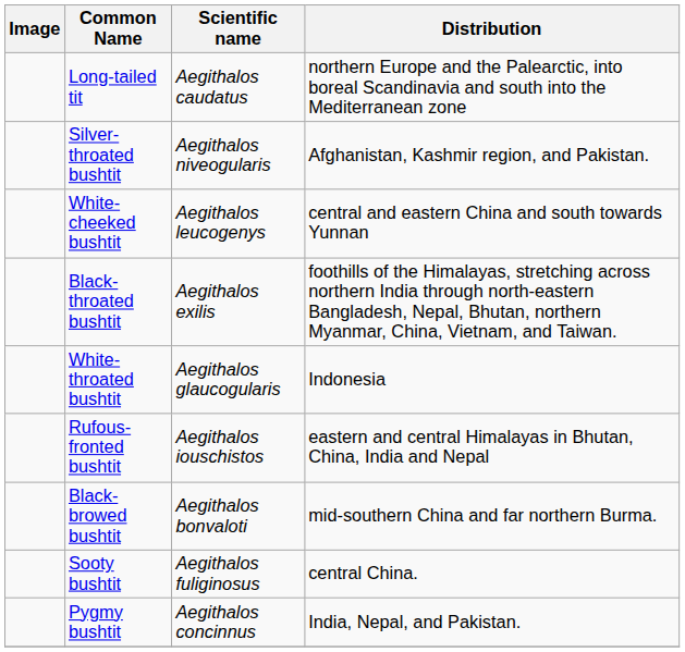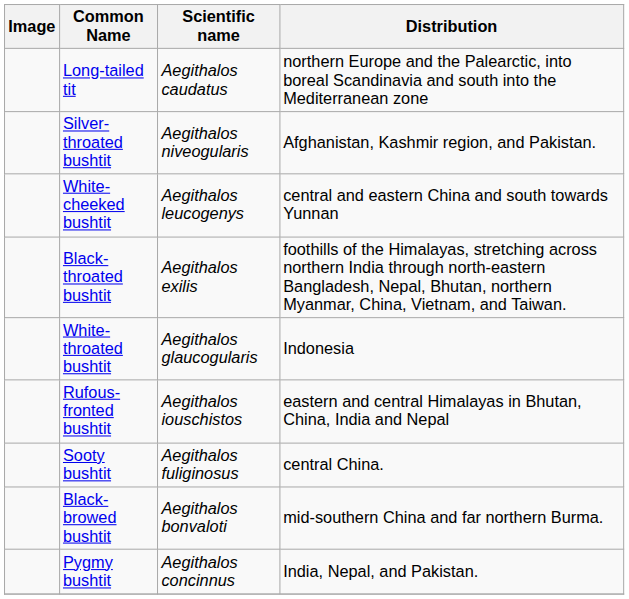 <table class="wikitable">
 <tr>
 <th>Image</th>
 <th>Common Name</th>
 <th>Scientific name</th>
 <th>Distribution</th>
 </tr>
 <tr>
 <td></td>
 <td><a href='#'>Long-tailed tit</a></td>
 <td><em>Aegithalos caudatus</em></td>
 <td>northern Europe and the Palearctic, into boreal Scandinavia and south into the Mediterranean zone</td>
 </tr>
 <tr>
 <td></td>
 <td><a href='#'>Silver-throated bushtit</a></td>
 <td><em>Aegithalos niveogularis</em></td>
 <td>Afghanistan, Kashmir region, and Pakistan.</td>
 </tr>
 <tr>
 <td></td>
 <td><a href='#'>White-cheeked bushtit</a></td>
 <td><em>Aegithalos leucogenys</em></td>
 <td>central and eastern China and south towards Yunnan</td>
 </tr>
 <tr>
 <td></td>
 <td><a href='#'>Black-throated bushtit</a></td>
 <td><em>Aegithalos exilis</em></td>
 <td>foothills of the Himalayas, stretching across northern India through north-eastern Bangladesh, Nepal, Bhutan, northern Myanmar, China, Vietnam, and Taiwan.</td>
 </tr>
 <tr>
 <td></td>
 <td><a href='#'>White-throated bushtit</a></td>
 <td><em>Aegithalos glaucogularis</em></td>
 <td>Indonesia</td>
 </tr>
 <tr>
 <td></td>
 <td><a href='#'>Rufous-fronted bushtit</a></td>
 <td><em>Aegithalos iouschistos</em></td>
 <td>eastern and central Himalayas in Bhutan, China, India and Nepal</td>
 </tr>
 <tr>
 <td></td>
+<td><a href='#'>Sooty bushtit</a></td>
+<td><em>Aegithalos fuliginosus</em></td>
+<td>central China.</td>
+</tr>
+<tr>
+<td></td>
 <td><a href='#'>Black-browed bushtit</a></td>
 <td><em>Aegithalos bonvaloti</em></td>
 <td>mid-southern China and far northern Burma.</td>
-</tr>
-<tr>
-<td></td>
-<td><a href='#'>Sooty bushtit</a></td>
-<td><em>Aegithalos fuliginosus</em></td>
-<td>central China.</td>
 </tr>
 <tr>
 <td></td>
 <td><a href='#'>Pygmy bushtit</a></td>
 <td><em>Aegithalos concinnus</em></td>
 <td>India, Nepal, and Pakistan.</td>
 </tr>
 <tr>
 </tr>
 </table>
